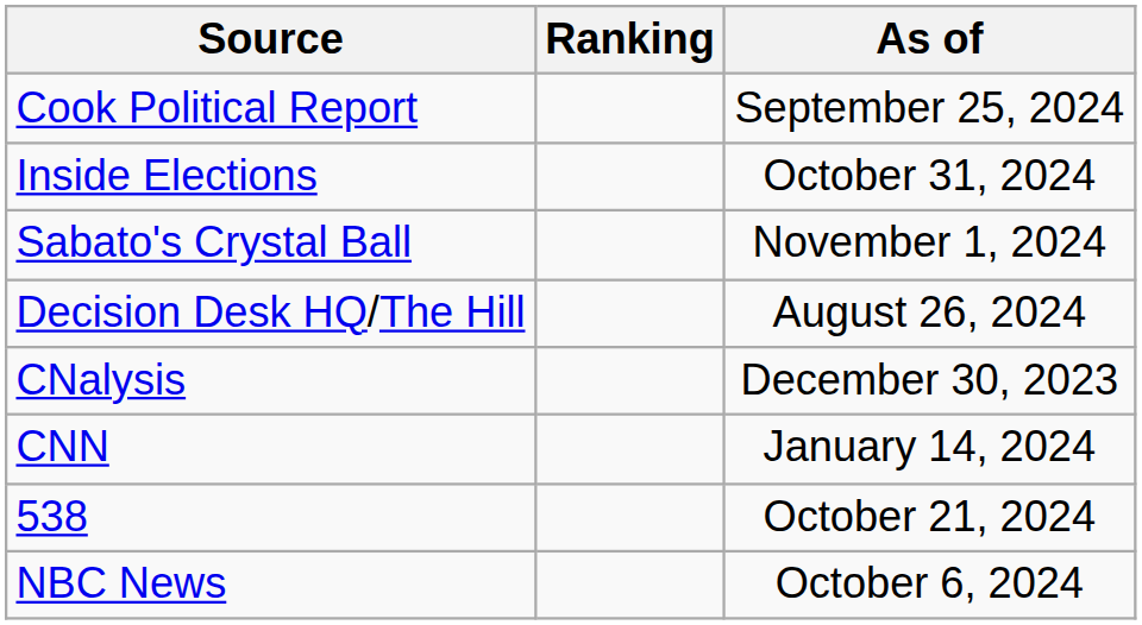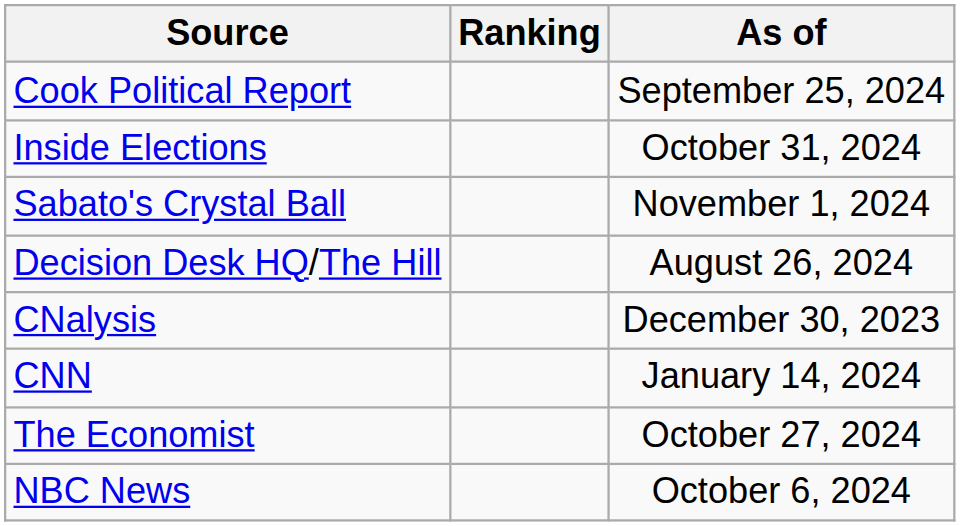 <table class="wikitable" style="text-align:center">
 <tr>
 <th>Source</th>
 <th>Ranking</th>
 <th>As of</th>
 </tr>
 <tr>
 <td align=left><a href='#'>Cook Political Report</a></td>
 <td></td>
 <td>September 25, 2024</td>
 </tr>
 <tr>
 <td align=left><a href='#'>Inside Elections</a></td>
 <td></td>
 <td>October 31, 2024</td>
 </tr>
 <tr>
 <td align=left><a href='#'>Sabato's Crystal Ball</a></td>
 <td></td>
 <td>November 1, 2024</td>
 </tr>
 <tr>
 <td align=left><a href='#'>Decision Desk HQ</a>/<a href='#'>The Hill</a></td>
 <td></td>
 <td>August 26, 2024</td>
 </tr>
 <tr>
 <td align=left><a href='#'>CNalysis</a></td>
 <td></td>
 <td>December 30, 2023</td>
 </tr>
 <tr>
 <td align=left><a href='#'>CNN</a></td>
 <td></td>
 <td>January 14, 2024</td>
 </tr>
 <tr>
-<td align="left"><a href='#'>538</a></td>
+<td align=left><a href='#'>The Economist</a></td>
 <td></td>
-<td>October 21, 2024</td>
+<td>October 27, 2024</td>
 </tr>
 <tr>
 <td align="left"><a href='#'>NBC News</a></td>
 <td></td>
 <td>October 6, 2024</td>
 </tr>
 </table>
